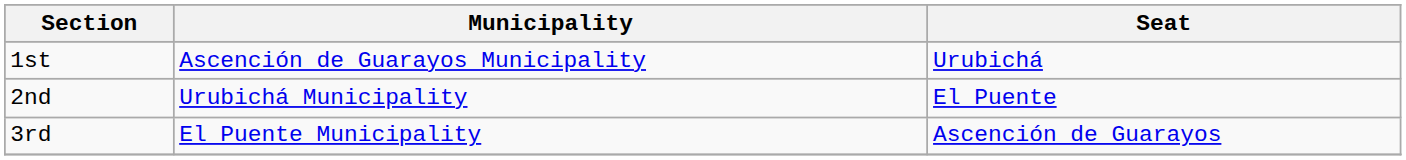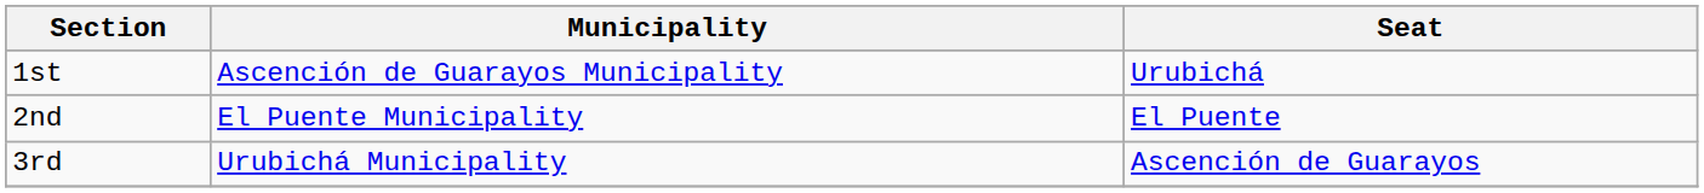 <table class="wikitable" border="1" style="width:40%;" border="1">
 <tr bgcolor=silver>
 <th>Section</th>
 <th>Municipality</th>
 <th>Seat</th>
 </tr>
 <tr>
 <td>1st</td>
 <td><a href='#'>Ascención de Guarayos Municipality</a></td>
 <td><a href='#'>Urubichá</a></td>
 </tr>
 <tr>
 <td>2nd</td>
-<td><a href='#'>Urubichá Municipality</a></td>
+<td><a href='#'>El Puente Municipality</a></td>
 <td><a href='#'>El Puente</a></td>
 </tr>
 <tr>
 <td>3rd</td>
-<td><a href='#'>El Puente Municipality</a></td>
+<td><a href='#'>Urubichá Municipality</a></td>
 <td><a href='#'>Ascención de Guarayos</a></td>
 </tr>
 <tr>
 </tr>
 </table>
